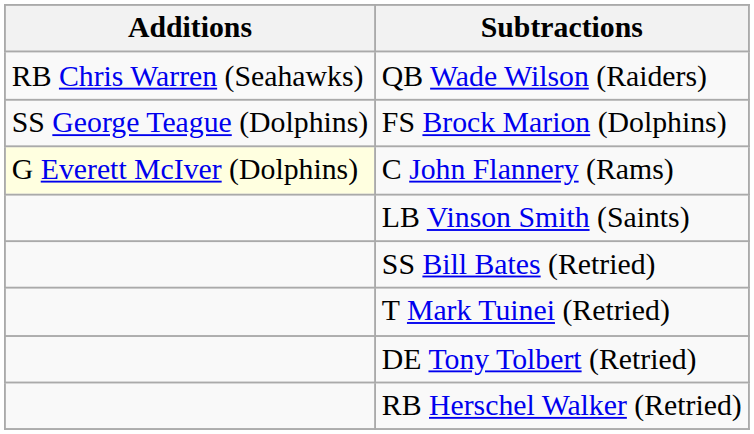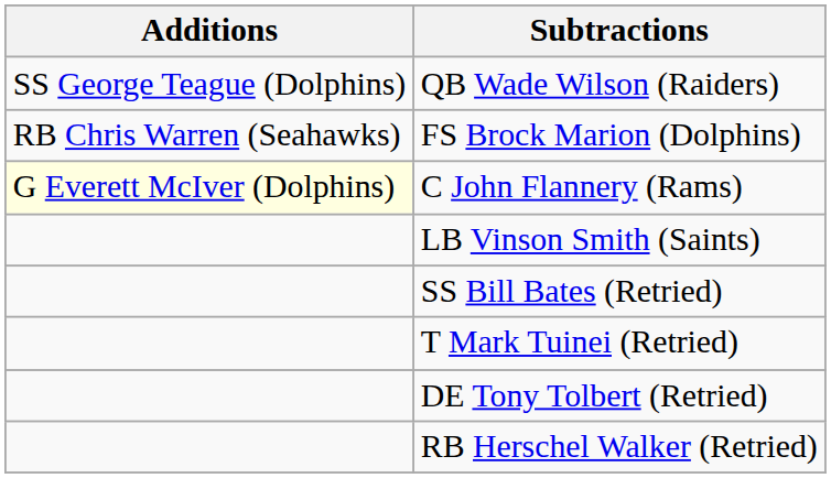 <table class="wikitable">
 <tr>
 <th>Additions</th>
 <th>Subtractions</th>
 </tr>
 <tr>
-<td>RB <a href='#'>Chris Warren</a> (Seahawks)</td>
+<td>SS <a href='#'>George Teague</a> (Dolphins)</td>
 <td>QB <a href='#'>Wade Wilson</a> (Raiders)</td>
 </tr>
 <tr>
-<td>SS <a href='#'>George Teague</a> (Dolphins)</td>
+<td>RB <a href='#'>Chris Warren</a> (Seahawks)</td>
 <td>FS <a href='#'>Brock Marion</a> (Dolphins)</td>
 </tr>
 <tr>
 <td style="background: lightyellow;">G <a href='#'>Everett McIver</a> (Dolphins)</td>
 <td>C <a href='#'>John Flannery</a> (Rams)</td>
 </tr>
 <tr>
 <td></td>
 <td>LB <a href='#'>Vinson Smith</a> (Saints)</td>
 </tr>
 <tr>
 <td></td>
 <td>SS <a href='#'>Bill Bates</a> (Retried)</td>
 </tr>
 <tr>
 <td></td>
 <td>T <a href='#'>Mark Tuinei</a> (Retried)</td>
 </tr>
 <tr>
 <td></td>
 <td>DE <a href='#'>Tony Tolbert</a> (Retried)</td>
 </tr>
 <tr>
 <td></td>
 <td>RB <a href='#'>Herschel Walker</a> (Retried)</td>
 </tr>
 </table>
